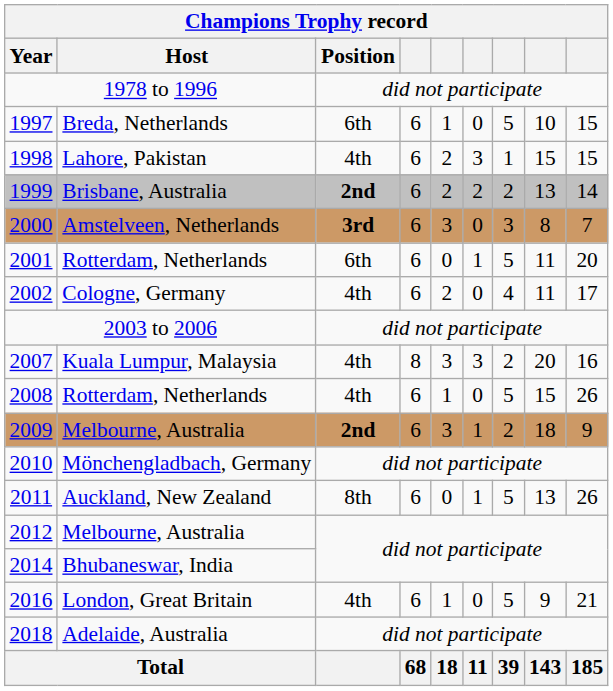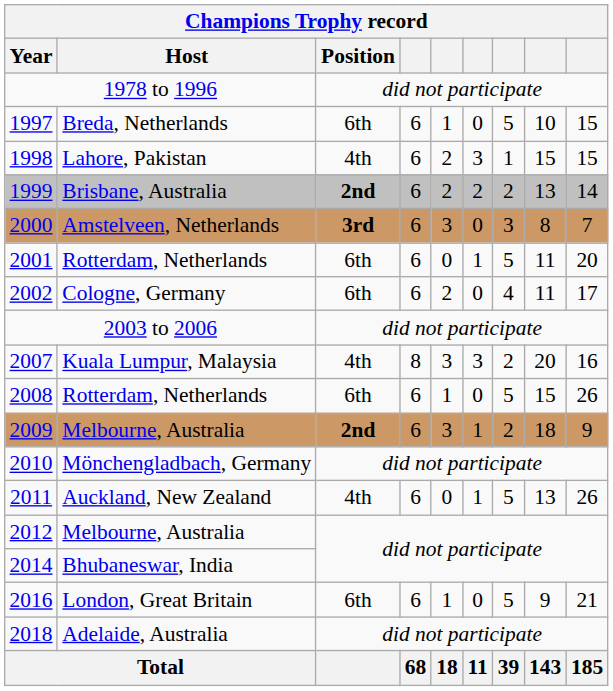 <table class="wikitable" style="text-align: center;">
 <tr>
 <th colspan=9><a href='#'>Champions Trophy</a> record</th>
 </tr>
 <tr>
 <th>Year</th>
 <th>Host</th>
 <th>Position</th>
 <th></th>
 <th></th>
 <th></th>
 <th></th>
 <th></th>
 <th></th>
 </tr>
 <tr>
 <td colspan=2><a href='#'>1978</a> to <a href='#'>1996</a></td>
 <td colspan=7><em>did not participate</em></td>
 </tr>
 <tr>
 <td><a href='#'>1997</a></td>
 <td align=left> <a href='#'>Breda</a>, Netherlands</td>
 <td>6th</td>
 <td>6</td>
 <td>1</td>
 <td>0</td>
 <td>5</td>
 <td>10</td>
 <td>15</td>
 </tr>
 <tr>
 <td><a href='#'>1998</a></td>
 <td align=left> <a href='#'>Lahore</a>, Pakistan</td>
 <td>4th</td>
 <td>6</td>
 <td>2</td>
 <td>3</td>
 <td>1</td>
 <td>15</td>
 <td>15</td>
 </tr>
 <tr bgcolor=silver>
 <td><a href='#'>1999</a></td>
 <td align=left> <a href='#'>Brisbane</a>, Australia</td>
 <td><strong>2nd</strong></td>
 <td>6</td>
 <td>2</td>
 <td>2</td>
 <td>2</td>
 <td>13</td>
 <td>14</td>
 </tr>
 <tr bgcolor=cc9966>
 <td><a href='#'>2000</a></td>
 <td align=left> <a href='#'>Amstelveen</a>, Netherlands</td>
 <td><strong>3rd</strong></td>
 <td>6</td>
 <td>3</td>
 <td>0</td>
 <td>3</td>
 <td>8</td>
 <td>7</td>
 </tr>
 <tr>
 <td><a href='#'>2001</a></td>
 <td align=left> <a href='#'>Rotterdam</a>, Netherlands</td>
 <td>6th</td>
 <td>6</td>
 <td>0</td>
 <td>1</td>
 <td>5</td>
 <td>11</td>
 <td>20</td>
 </tr>
 <tr>
 <td><a href='#'>2002</a></td>
 <td align=left> <a href='#'>Cologne</a>, Germany</td>
-<td>4th</td>
+<td>6th</td>
 <td>6</td>
 <td>2</td>
 <td>0</td>
 <td>4</td>
 <td>11</td>
 <td>17</td>
 </tr>
 <tr>
 <td colspan=2><a href='#'>2003</a> to <a href='#'>2006</a></td>
 <td colspan=7><em>did not participate</em></td>
 </tr>
 <tr>
 <td><a href='#'>2007</a></td>
 <td align=left> <a href='#'>Kuala Lumpur</a>, Malaysia</td>
 <td>4th</td>
 <td>8</td>
 <td>3</td>
 <td>3</td>
 <td>2</td>
 <td>20</td>
 <td>16</td>
 </tr>
 <tr>
 <td><a href='#'>2008</a></td>
 <td align=left> <a href='#'>Rotterdam</a>, Netherlands</td>
-<td>4th</td>
+<td>6th</td>
 <td>6</td>
 <td>1</td>
 <td>0</td>
 <td>5</td>
 <td>15</td>
 <td>26</td>
 </tr>
 <tr bgcolor=cc9966>
 <td><a href='#'>2009</a></td>
 <td align=left> <a href='#'>Melbourne</a>, Australia</td>
 <td><strong>2nd</strong></td>
 <td>6</td>
 <td>3</td>
 <td>1</td>
 <td>2</td>
 <td>18</td>
 <td>9</td>
 </tr>
 <tr>
 <td><a href='#'>2010</a></td>
 <td align=left> <a href='#'>Mönchengladbach</a>, Germany</td>
 <td colspan=7><em>did not participate</em></td>
 </tr>
 <tr>
 <td><a href='#'>2011</a></td>
 <td align=left> <a href='#'>Auckland</a>, New Zealand</td>
-<td>8th</td>
+<td>4th</td>
 <td>6</td>
 <td>0</td>
 <td>1</td>
 <td>5</td>
 <td>13</td>
 <td>26</td>
 </tr>
 <tr>
 <td><a href='#'>2012</a></td>
 <td align=left> <a href='#'>Melbourne</a>, Australia</td>
 <td rowspan=2 colspan=7><em>did not participate</em></td>
 </tr>
 <tr>
 <td><a href='#'>2014</a></td>
 <td align=left> <a href='#'>Bhubaneswar</a>, India</td>
 </tr>
 <tr>
 <td><a href='#'>2016</a></td>
 <td align=left> <a href='#'>London</a>, Great Britain</td>
-<td>4th</td>
+<td>6th</td>
 <td>6</td>
 <td>1</td>
 <td>0</td>
 <td>5</td>
 <td>9</td>
 <td>21</td>
 </tr>
 <tr>
 <td><a href='#'>2018</a></td>
 <td align=left> <a href='#'>Adelaide</a>, Australia</td>
 <td colspan=7><em>did not participate</em></td>
 </tr>
 <tr>
 <th colspan=2>Total</th>
 <th></th>
 <th>68</th>
 <th>18</th>
 <th>11</th>
 <th>39</th>
 <th>143</th>
 <th>185</th>
 </tr>
 </table>
